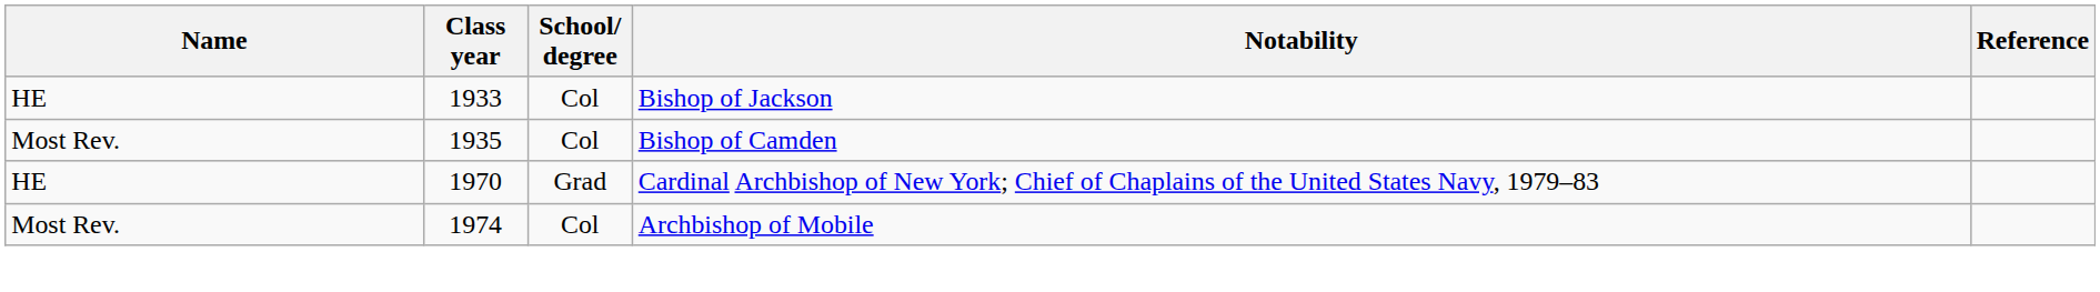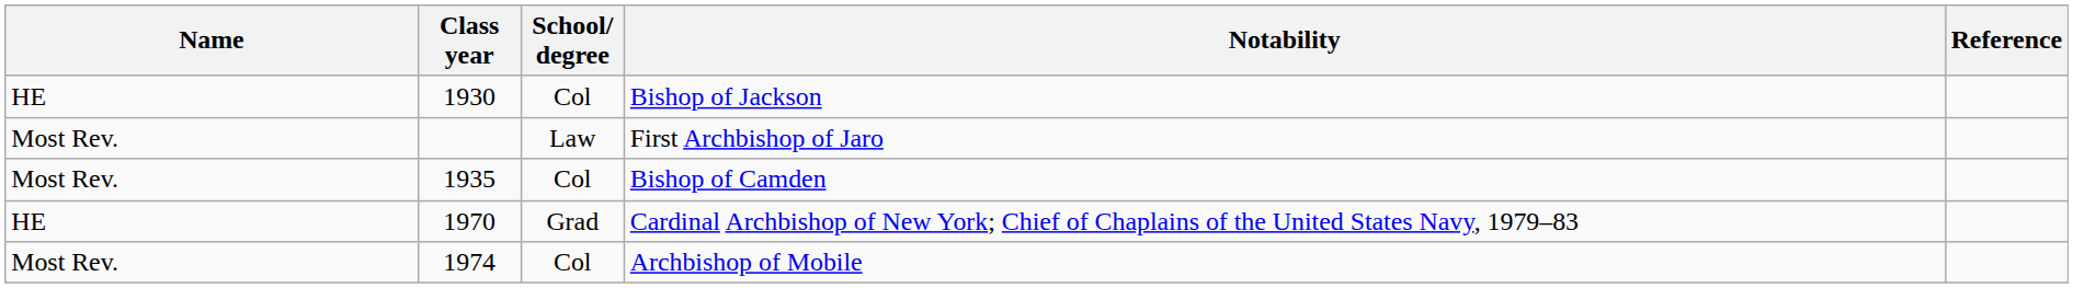 <table class="wikitable sortable" style="width:100%">
 <tr>
 <th style="width:20%;">Name</th>
 <th style="width:5%;">Class year</th>
 <th style="width:5%;">School/<br>degree</th>
 <th style="width:*;" class="unsortable">Notability</th>
 <th style="width:5%;" class="unsortable">Reference</th>
 </tr>
 <tr>
 <td>HE </td>
-<td style="text-align:center;">1933</td>
+<td style="text-align:center;">1930</td>
 <td style="text-align:center;">Col</td>
 <td><a href='#'>Bishop of Jackson</a></td>
+<td style="text-align:center;"></td>
+</tr>
+<tr>
+<td>Most Rev. </td>
+<td style="text-align:center;"></td>
+<td style="text-align:center;">Law</td>
+<td>First <a href='#'>Archbishop of Jaro</a></td>
 <td style="text-align:center;"></td>
 </tr>
 <tr>
 <td>Most Rev. </td>
 <td style="text-align:center;">1935</td>
 <td style="text-align:center;">Col</td>
 <td><a href='#'>Bishop of Camden</a></td>
 <td style="text-align:center;"></td>
 </tr>
 <tr>
 <td>HE </td>
 <td style="text-align:center;">1970</td>
 <td style="text-align:center;">Grad</td>
 <td><a href='#'>Cardinal</a> <a href='#'>Archbishop of New York</a>; <a href='#'>Chief of Chaplains of the United States Navy</a>, 1979–83</td>
 <td style="text-align:center;"></td>
 </tr>
 <tr>
 <td>Most Rev. </td>
 <td style="text-align:center;">1974</td>
 <td style="text-align:center;">Col</td>
 <td><a href='#'>Archbishop of Mobile</a></td>
 <td style="text-align:center;"></td>
 </tr>
 </table>
